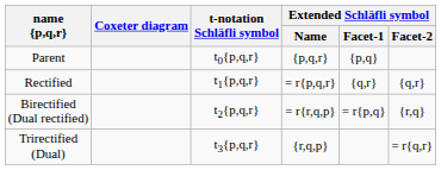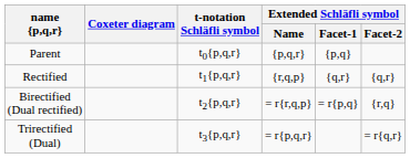 <table class="wikitable">
 <tr>
 <th rowspan=2>name<br>{p,q,r}</th>
 <th rowspan=2><a href='#'>Coxeter diagram</a></th>
 <th rowspan=2>t-notation<br><a href='#'>Schläfli symbol</a></th>
 <th colspan=3>Extended <a href='#'>Schläfli symbol</a></th>
 </tr>
 <tr>
 <th>Name</th>
 <th>Facet-1</th>
 <th>Facet-2</th>
 </tr>
 <tr align=center>
 <td>Parent</td>
 <td></td>
 <td>t<sub>0</sub>{p,q,r}</td>
 <td>{p,q,r}</td>
 <td>{p,q}</td>
 <td></td>
 </tr>
 <tr align=center>
 <td>Rectified</td>
 <td></td>
 <td>t<sub>1</sub>{p,q,r}</td>
-<td> = r{p,q,r}</td>
+<td>{r,q,p}</td>
 <td>{q,r}</td>
 <td>{q,r}</td>
 </tr>
 <tr align=center>
 <td>Birectified<br>(Dual rectified)</td>
 <td></td>
 <td>t<sub>2</sub>{p,q,r}</td>
 <td> = r{r,q,p}</td>
 <td> = r{p,q}</td>
 <td>{r,q}</td>
 </tr>
 <tr align=center>
 <td>Trirectified<br>(Dual)</td>
 <td></td>
 <td>t<sub>3</sub>{p,q,r}</td>
-<td>{r,q,p}</td>
+<td> = r{p,q,r}</td>
 <td></td>
 <td> = r{q,r}</td>
 </tr>
 </table>
